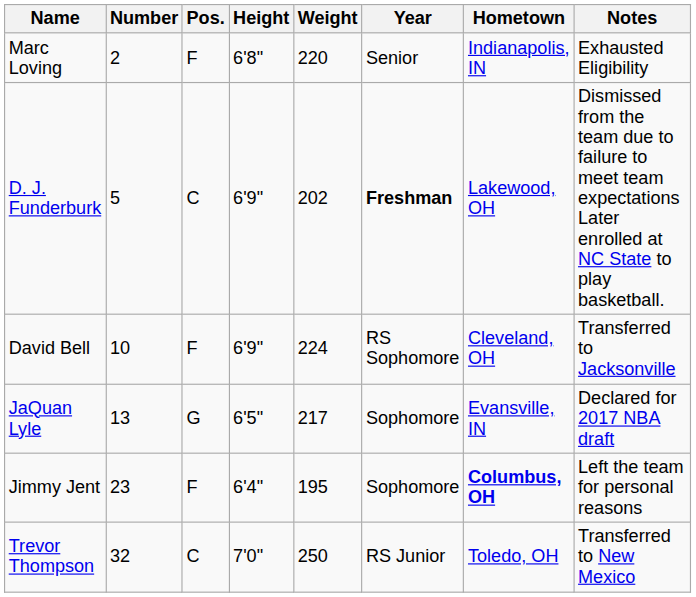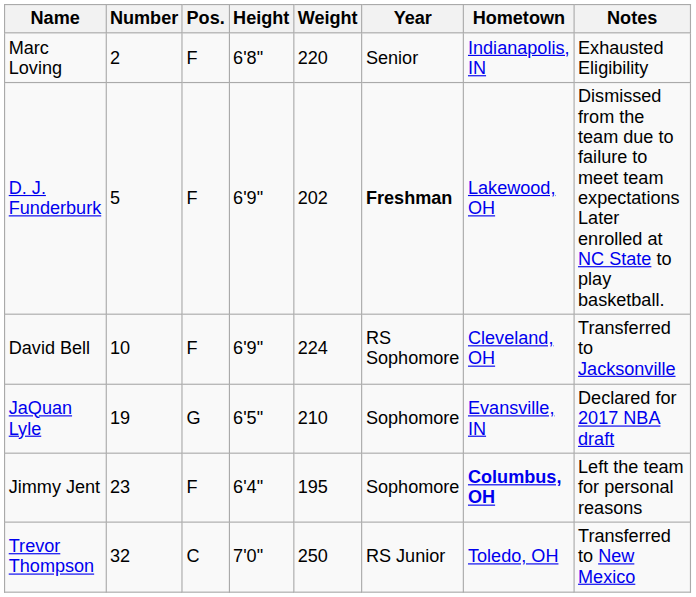 <table class="wikitable sortable" border="1">
 <tr>
 <th>Name</th>
 <th>Number</th>
 <th>Pos.</th>
 <th>Height</th>
 <th>Weight</th>
 <th>Year</th>
 <th>Hometown</th>
 <th class="unsortable">Notes</th>
 </tr>
 <tr>
 <td>Marc Loving</td>
 <td>2</td>
 <td>F</td>
 <td>6'8"</td>
 <td>220</td>
 <td>Senior</td>
 <td><a href='#'>Indianapolis, IN</a></td>
 <td>Exhausted Eligibility</td>
 </tr>
 <tr>
 <td><a href='#'>D. J. Funderburk</a></td>
 <td>5</td>
-<td>C</td>
+<td>F</td>
 <td>6'9"</td>
 <td>202</td>
 <td><strong>Freshman</strong></td>
 <td><a href='#'>Lakewood, OH</a></td>
 <td>Dismissed from the team due to failure to meet team expectations Later enrolled at <a href='#'>NC State</a> to play basketball.</td>
 </tr>
 <tr>
 <td>David Bell</td>
 <td>10</td>
 <td>F</td>
 <td>6'9"</td>
 <td>224</td>
 <td>RS Sophomore</td>
 <td><a href='#'>Cleveland, OH</a></td>
 <td>Transferred to <a href='#'>Jacksonville</a></td>
 </tr>
 <tr>
 <td><a href='#'>JaQuan Lyle</a></td>
-<td>13</td>
+<td>19</td>
 <td>G</td>
 <td>6'5"</td>
-<td>217</td>
+<td>210</td>
 <td>Sophomore</td>
 <td><a href='#'>Evansville, IN</a></td>
 <td>Declared for <a href='#'>2017 NBA draft</a></td>
 </tr>
 <tr>
 <td>Jimmy Jent</td>
 <td>23</td>
 <td>F</td>
 <td>6'4"</td>
 <td>195</td>
 <td>Sophomore</td>
 <td><strong><a href='#'>Columbus, OH</a></strong></td>
 <td>Left the team for personal reasons</td>
 </tr>
 <tr>
 <td><a href='#'>Trevor Thompson</a></td>
 <td>32</td>
 <td>C</td>
 <td>7'0"</td>
 <td>250</td>
 <td>RS Junior</td>
 <td><a href='#'>Toledo, OH</a></td>
 <td>Transferred to <a href='#'>New Mexico</a></td>
 </tr>
 </table>
